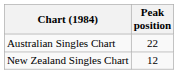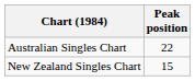 <table class="wikitable sortable">
 <tr>
 <th>Chart (1984)</th>
 <th>Peak<br>position</th>
 </tr>
 <tr>
 <td>Australian Singles Chart</td>
 <td style="text-align:center;">22</td>
 </tr>
 <tr>
 <td>New Zealand Singles Chart</td>
-<td style="text-align:center;">12</td>
+<td style="text-align:center;">15</td>
 </tr>
 </table>
